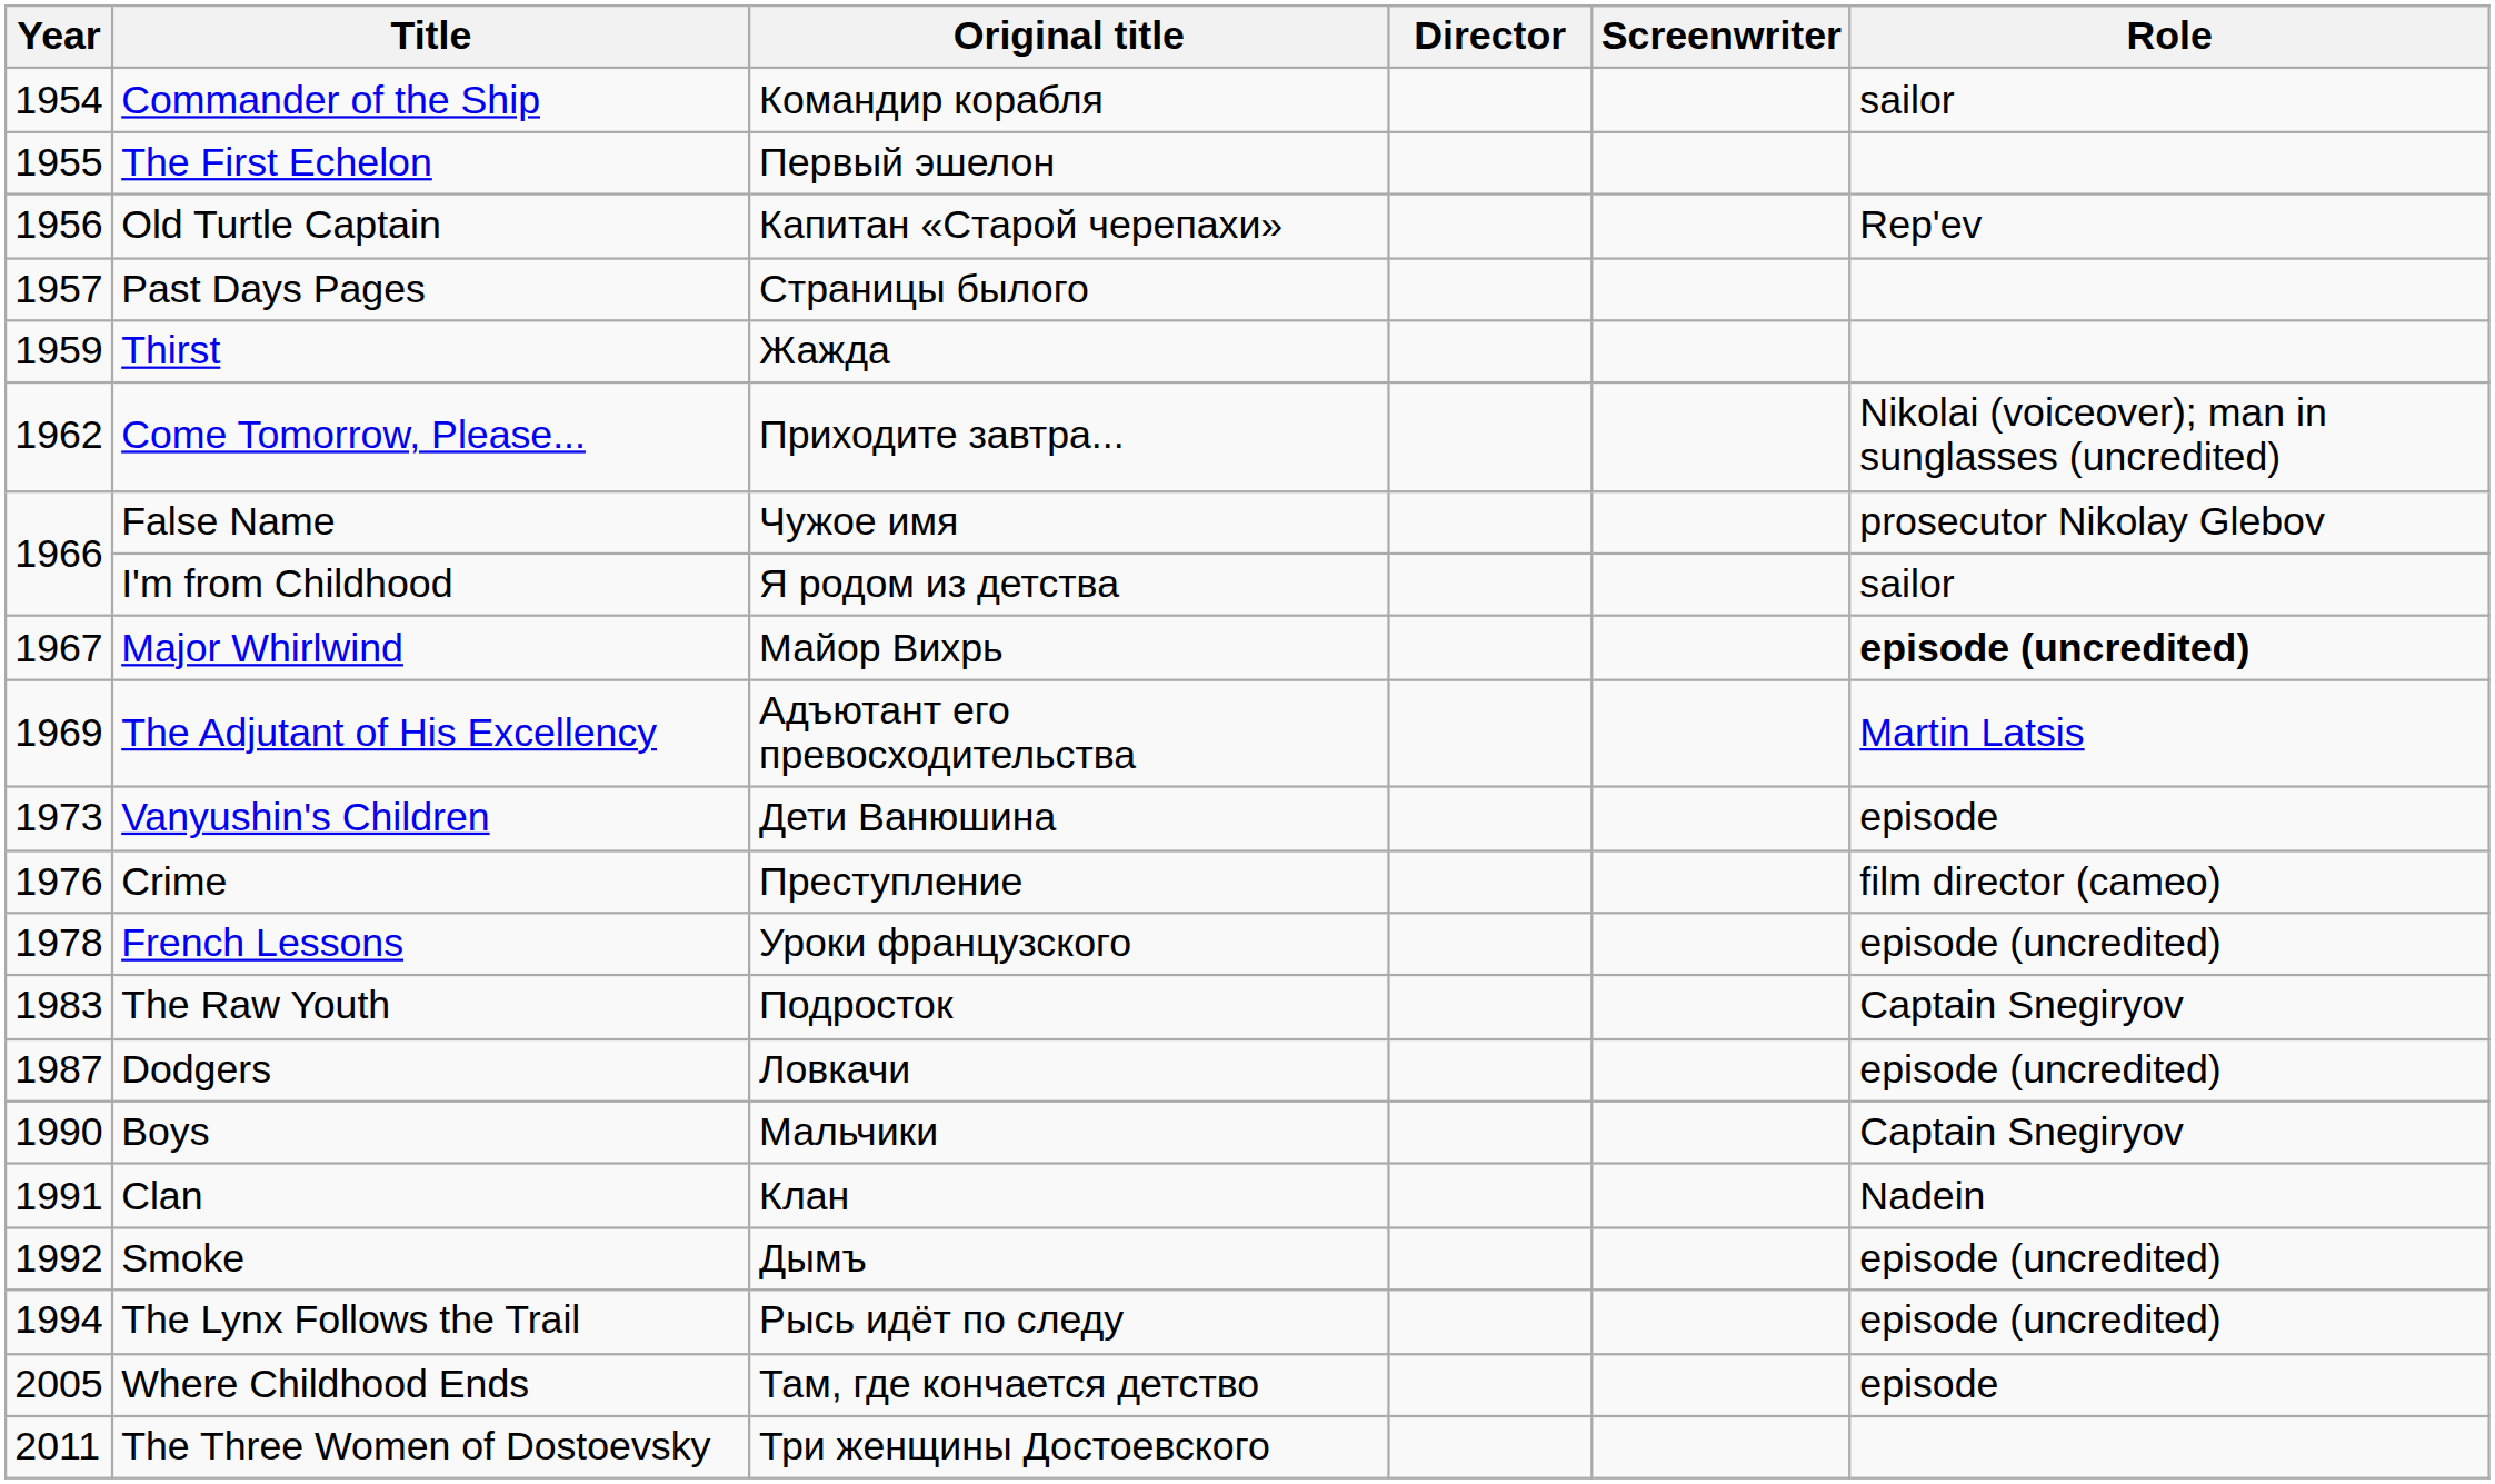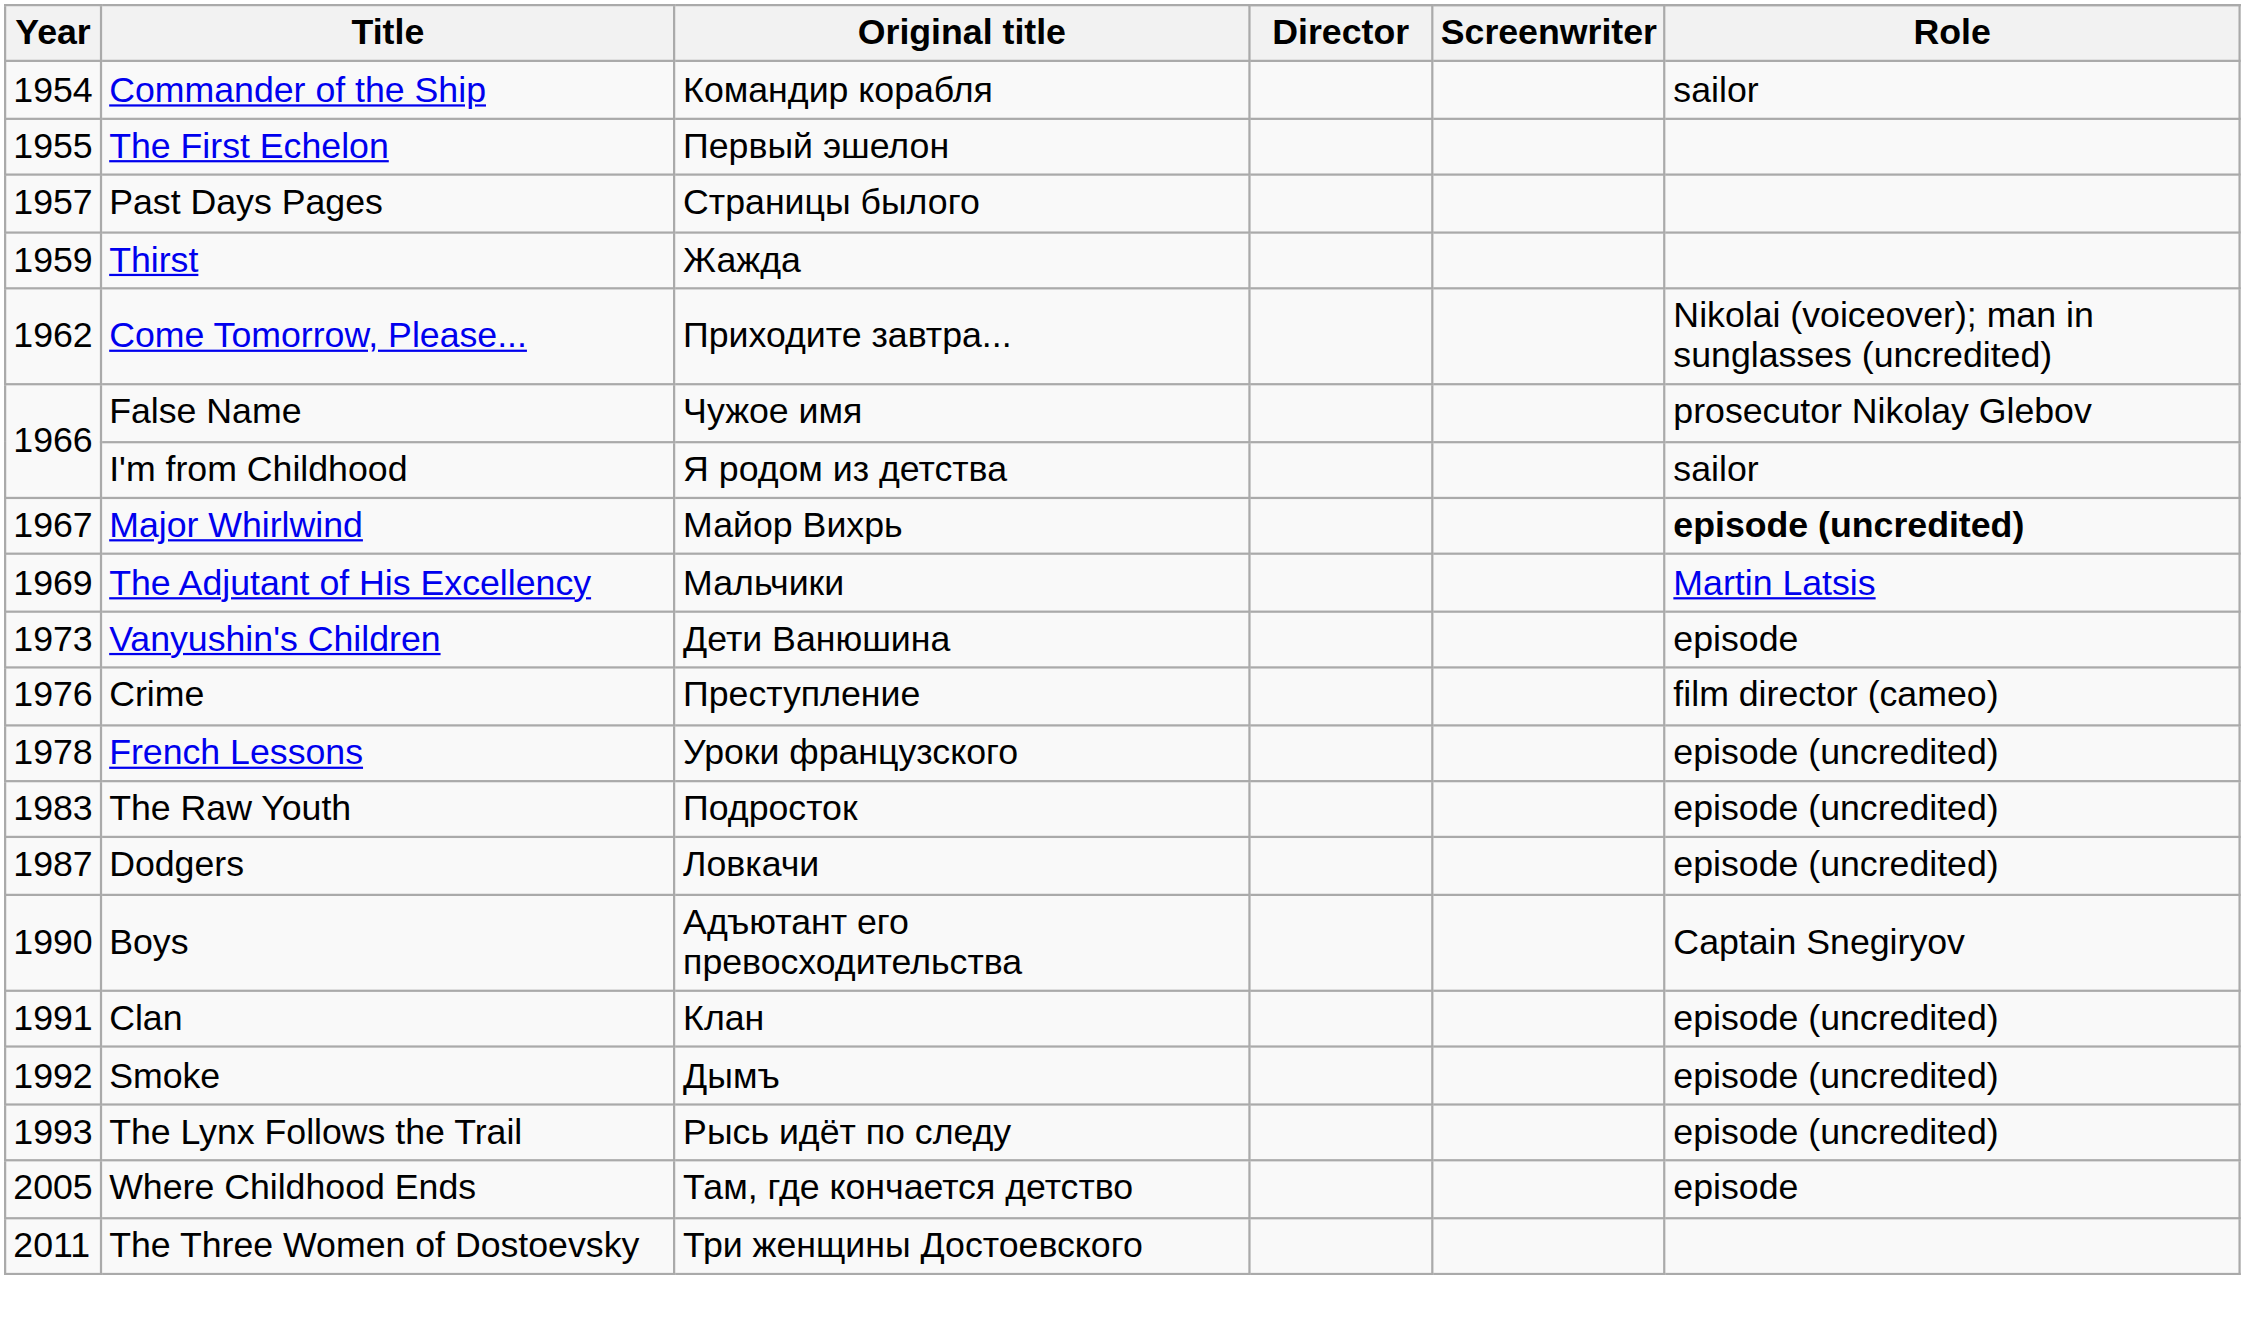 <table class="wikitable" style="margin-right: 0;">
 <tr>
 <th rowspan="2" width="33">Year</th>
 <th rowspan="2" width="250">Title</th>
 <th rowspan="2" width="250">Original title</th>
 </tr>
 <tr>
 <th width="75">Director</th>
 <th width="75">Screenwriter</th>
 <th width="250">Role</th>
 </tr>
 <tr>
 <td>1954</td>
 <td><a href='#'>Commander of the Ship</a></td>
 <td>Командир корабля</td>
 <td></td>
 <td></td>
 <td>sailor</td>
 </tr>
 <tr>
 <td>1955</td>
 <td><a href='#'>The First Echelon</a></td>
 <td>Первый эшелон</td>
 <td></td>
 <td></td>
 <td></td>
-</tr>
-<tr>
-<td>1956</td>
-<td>Old Turtle Captain</td>
-<td>Капитан «Старой черепахи»</td>
-<td></td>
-<td></td>
-<td>Rep'ev</td>
 </tr>
 <tr>
 <td>1957</td>
 <td>Past Days Pages</td>
 <td>Страницы былого</td>
 <td></td>
 <td></td>
 <td></td>
 </tr>
 <tr>
 <td>1959</td>
 <td><a href='#'>Thirst</a></td>
 <td>Жажда</td>
 <td></td>
 <td></td>
 <td></td>
 </tr>
 <tr>
 <td>1962</td>
 <td><a href='#'>Come Tomorrow, Please...</a></td>
 <td>Приходите завтра...</td>
 <td></td>
 <td></td>
 <td>Nikolai (voiceover); man in sunglasses (uncredited)</td>
 </tr>
 <tr>
 <td rowspan="2">1966</td>
 <td>False Name</td>
 <td>Чужое имя</td>
 <td></td>
 <td></td>
 <td>prosecutor Nikolay Glebov</td>
 </tr>
 <tr>
 <td>I'm from Childhood</td>
 <td>Я родом из детства</td>
 <td></td>
 <td></td>
 <td>sailor</td>
 </tr>
 <tr>
 <td>1967</td>
 <td><a href='#'>Major Whirlwind</a></td>
 <td>Майор Вихрь</td>
 <td></td>
 <td></td>
 <td><strong>episode (uncredited)</strong></td>
 </tr>
 <tr>
 <td>1969</td>
 <td><a href='#'>The Adjutant of His Excellency</a></td>
-<td>Адъютант его превосходительства</td>
+<td>Мальчики</td>
 <td></td>
 <td></td>
 <td><a href='#'>Martin Latsis</a></td>
 </tr>
 <tr>
 <td>1973</td>
 <td><a href='#'>Vanyushin's Children</a></td>
 <td>Дети Ванюшина</td>
 <td></td>
 <td></td>
 <td>episode</td>
 </tr>
 <tr>
 <td>1976</td>
 <td>Crime</td>
 <td>Преступление</td>
 <td></td>
 <td></td>
 <td>film director (cameo)</td>
 </tr>
 <tr>
 <td>1978</td>
 <td><a href='#'>French Lessons</a></td>
 <td>Уроки французского</td>
 <td></td>
 <td></td>
 <td>episode (uncredited)</td>
 </tr>
 <tr>
 <td>1983</td>
 <td>The Raw Youth</td>
 <td>Подросток</td>
 <td></td>
 <td></td>
-<td>Captain Snegiryov</td>
+<td>episode (uncredited)</td>
 </tr>
 <tr>
 <td>1987</td>
 <td>Dodgers</td>
 <td>Ловкачи</td>
 <td></td>
 <td></td>
 <td>episode (uncredited)</td>
 </tr>
 <tr>
 <td>1990</td>
 <td>Boys</td>
-<td>Мальчики</td>
+<td>Адъютант его превосходительства</td>
 <td></td>
 <td></td>
 <td>Captain Snegiryov</td>
 </tr>
 <tr>
 <td>1991</td>
 <td>Clan</td>
 <td>Клан</td>
 <td></td>
 <td></td>
-<td>Nadein</td>
+<td>episode (uncredited)</td>
 </tr>
 <tr>
 <td>1992</td>
 <td>Smoke</td>
 <td>Дымъ</td>
 <td></td>
 <td></td>
 <td>episode (uncredited)</td>
 </tr>
 <tr>
-<td>1994</td>
+<td>1993</td>
 <td>The Lynx Follows the Trail</td>
 <td>Рысь идёт по следу</td>
 <td></td>
 <td></td>
 <td>episode (uncredited)</td>
 </tr>
 <tr>
 <td>2005</td>
 <td>Where Childhood Ends</td>
 <td>Там, где кончается детство</td>
 <td></td>
 <td></td>
 <td>episode</td>
 </tr>
 <tr>
 <td>2011</td>
 <td>The Three Women of Dostoevsky</td>
 <td>Три женщины Достоевского</td>
 <td></td>
 <td></td>
 <td></td>
 </tr>
 </table>
